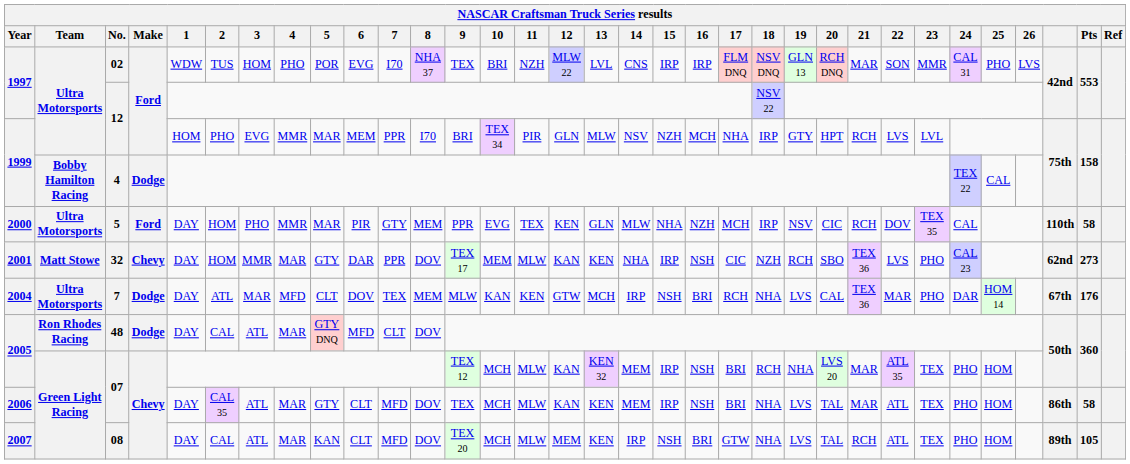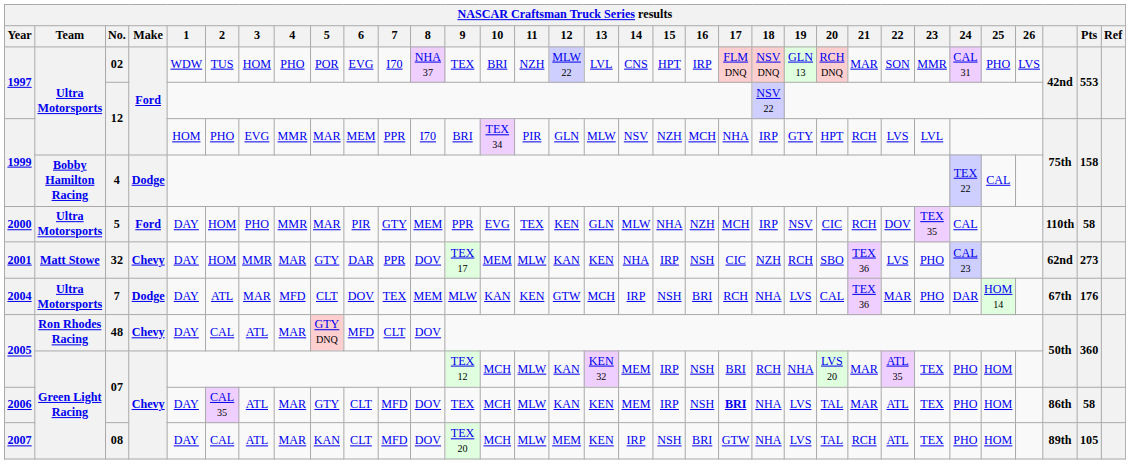 <table class="wikitable" style="text-align:center; font-size:75%">
 <tr>
 <th colspan=45><a href='#'>NASCAR Craftsman Truck Series</a> results</th>
 </tr>
 <tr>
 <th>Year</th>
 <th>Team</th>
 <th>No.</th>
 <th>Make</th>
 <th>1</th>
 <th>2</th>
 <th>3</th>
 <th>4</th>
 <th>5</th>
 <th>6</th>
 <th>7</th>
 <th>8</th>
 <th>9</th>
 <th>10</th>
 <th>11</th>
 <th>12</th>
 <th>13</th>
 <th>14</th>
 <th>15</th>
 <th>16</th>
 <th>17</th>
 <th>18</th>
 <th>19</th>
 <th>20</th>
 <th>21</th>
 <th>22</th>
 <th>23</th>
 <th>24</th>
 <th>25</th>
 <th>26</th>
 <th></th>
 <th>Pts</th>
 <th>Ref</th>
 </tr>
 <tr>
 <th rowspan=2><a href='#'>1997</a></th>
 <th rowspan=3><a href='#'>Ultra Motorsports</a></th>
 <th>02</th>
 <th rowspan=3><a href='#'>Ford</a></th>
 <td><a href='#'>WDW</a></td>
 <td><a href='#'>TUS</a></td>
 <td><a href='#'>HOM</a></td>
 <td><a href='#'>PHO</a></td>
 <td><a href='#'>POR</a></td>
 <td><a href='#'>EVG</a></td>
 <td><a href='#'>I70</a></td>
 <td style="background:#EFCFFF;"><a href='#'>NHA</a><br><small>37</small></td>
 <td><a href='#'>TEX</a></td>
 <td><a href='#'>BRI</a></td>
 <td><a href='#'>NZH</a></td>
 <td style="background:#CFCFFF;"><a href='#'>MLW</a><br><small>22</small></td>
 <td><a href='#'>LVL</a></td>
 <td><a href='#'>CNS</a></td>
-<td><a href='#'>IRP</a></td>
+<td><a href='#'>HPT</a></td>
 <td><a href='#'>IRP</a></td>
 <td style="background:#FFCFCF;"><a href='#'>FLM</a><br><small>DNQ</small></td>
 <td style="background:#FFCFCF;"><a href='#'>NSV</a><br><small>DNQ</small></td>
 <td style="background:#DFFFDF;"><a href='#'>GLN</a><br><small>13</small></td>
 <td style="background:#FFCFCF;"><a href='#'>RCH</a><br><small>DNQ</small></td>
 <td><a href='#'>MAR</a></td>
 <td><a href='#'>SON</a></td>
 <td><a href='#'>MMR</a></td>
 <td style="background:#EFCFFF;"><a href='#'>CAL</a><br><small>31</small></td>
 <td><a href='#'>PHO</a></td>
 <td><a href='#'>LVS</a></td>
 <th rowspan=2>42nd</th>
 <th rowspan=2>553</th>
 <th rowspan=2></th>
 </tr>
 <tr>
 <th rowspan=2>12</th>
 <td colspan=17></td>
 <td style="background:#CFCFFF;"><a href='#'>NSV</a><br><small>22</small></td>
 <td colspan=8></td>
 </tr>
 <tr>
 <th rowspan=2><a href='#'>1999</a></th>
 <td><a href='#'>HOM</a></td>
 <td><a href='#'>PHO</a></td>
 <td><a href='#'>EVG</a></td>
 <td><a href='#'>MMR</a></td>
 <td><a href='#'>MAR</a></td>
 <td><a href='#'>MEM</a></td>
 <td><a href='#'>PPR</a></td>
 <td><a href='#'>I70</a></td>
 <td><a href='#'>BRI</a></td>
 <td style="background:#EFCFFF;"><a href='#'>TEX</a><br><small>34</small></td>
 <td><a href='#'>PIR</a></td>
 <td><a href='#'>GLN</a></td>
 <td><a href='#'>MLW</a></td>
 <td><a href='#'>NSV</a></td>
 <td><a href='#'>NZH</a></td>
 <td><a href='#'>MCH</a></td>
 <td><a href='#'>NHA</a></td>
 <td><a href='#'>IRP</a></td>
 <td><a href='#'>GTY</a></td>
 <td><a href='#'>HPT</a></td>
 <td><a href='#'>RCH</a></td>
 <td><a href='#'>LVS</a></td>
 <td><a href='#'>LVL</a></td>
 <td colspan=3></td>
 <th rowspan=2>75th</th>
 <th rowspan=2>158</th>
 <th rowspan=2></th>
 </tr>
 <tr>
 <th><a href='#'>Bobby Hamilton Racing</a></th>
 <th>4</th>
 <th><a href='#'>Dodge</a></th>
 <td colspan=23></td>
 <td style="background:#CFCFFF;"><a href='#'>TEX</a><br><small>22</small></td>
 <td><a href='#'>CAL</a></td>
 <td></td>
 </tr>
 <tr>
 <th><a href='#'>2000</a></th>
 <th><a href='#'>Ultra Motorsports</a></th>
 <th>5</th>
 <th><a href='#'>Ford</a></th>
 <td><a href='#'>DAY</a></td>
 <td><a href='#'>HOM</a></td>
 <td><a href='#'>PHO</a></td>
 <td><a href='#'>MMR</a></td>
 <td><a href='#'>MAR</a></td>
 <td><a href='#'>PIR</a></td>
 <td><a href='#'>GTY</a></td>
 <td><a href='#'>MEM</a></td>
 <td><a href='#'>PPR</a></td>
 <td><a href='#'>EVG</a></td>
 <td><a href='#'>TEX</a></td>
 <td><a href='#'>KEN</a></td>
 <td><a href='#'>GLN</a></td>
 <td><a href='#'>MLW</a></td>
 <td><a href='#'>NHA</a></td>
 <td><a href='#'>NZH</a></td>
 <td><a href='#'>MCH</a></td>
 <td><a href='#'>IRP</a></td>
 <td><a href='#'>NSV</a></td>
 <td><a href='#'>CIC</a></td>
 <td><a href='#'>RCH</a></td>
 <td><a href='#'>DOV</a></td>
 <td style="background:#EFCFFF;"><a href='#'>TEX</a><br><small>35</small></td>
 <td><a href='#'>CAL</a></td>
 <td colspan=2></td>
 <th>110th</th>
 <th>58</th>
 <th></th>
 </tr>
 <tr>
 <th><a href='#'>2001</a></th>
 <th><a href='#'>Matt Stowe</a></th>
 <th>32</th>
 <th><a href='#'>Chevy</a></th>
 <td><a href='#'>DAY</a></td>
 <td><a href='#'>HOM</a></td>
 <td><a href='#'>MMR</a></td>
 <td><a href='#'>MAR</a></td>
 <td><a href='#'>GTY</a></td>
 <td><a href='#'>DAR</a></td>
 <td><a href='#'>PPR</a></td>
 <td><a href='#'>DOV</a></td>
 <td style="background:#DFFFDF;"><a href='#'>TEX</a><br><small>17</small></td>
 <td><a href='#'>MEM</a></td>
 <td><a href='#'>MLW</a></td>
 <td><a href='#'>KAN</a></td>
 <td><a href='#'>KEN</a></td>
 <td><a href='#'>NHA</a></td>
 <td><a href='#'>IRP</a></td>
 <td><a href='#'>NSH</a></td>
 <td><a href='#'>CIC</a></td>
 <td><a href='#'>NZH</a></td>
 <td><a href='#'>RCH</a></td>
 <td><a href='#'>SBO</a></td>
 <td style="background:#EFCFFF;"><a href='#'>TEX</a><br><small>36</small></td>
 <td><a href='#'>LVS</a></td>
 <td><a href='#'>PHO</a></td>
 <td style="background:#CFCFFF;"><a href='#'>CAL</a><br><small>23</small></td>
 <td colspan=2></td>
 <th>62nd</th>
 <th>273</th>
 <th></th>
 </tr>
 <tr>
 <th><a href='#'>2004</a></th>
 <th><a href='#'>Ultra Motorsports</a></th>
 <th>7</th>
 <th><a href='#'>Dodge</a></th>
 <td><a href='#'>DAY</a></td>
 <td><a href='#'>ATL</a></td>
 <td><a href='#'>MAR</a></td>
 <td><a href='#'>MFD</a></td>
 <td><a href='#'>CLT</a></td>
 <td><a href='#'>DOV</a></td>
 <td><a href='#'>TEX</a></td>
 <td><a href='#'>MEM</a></td>
 <td><a href='#'>MLW</a></td>
 <td><a href='#'>KAN</a></td>
 <td><a href='#'>KEN</a></td>
 <td><a href='#'>GTW</a></td>
 <td><a href='#'>MCH</a></td>
 <td><a href='#'>IRP</a></td>
 <td><a href='#'>NSH</a></td>
 <td><a href='#'>BRI</a></td>
 <td><a href='#'>RCH</a></td>
 <td><a href='#'>NHA</a></td>
 <td><a href='#'>LVS</a></td>
 <td><a href='#'>CAL</a></td>
 <td style="background:#EFCFFF;"><a href='#'>TEX</a><br><small>36</small></td>
 <td><a href='#'>MAR</a></td>
 <td><a href='#'>PHO</a></td>
 <td><a href='#'>DAR</a></td>
 <td style="background:#DFFFDF;"><a href='#'>HOM</a><br><small>14</small></td>
 <td></td>
 <th>67th</th>
 <th>176</th>
 <th></th>
 </tr>
 <tr>
 <th rowspan=2><a href='#'>2005</a></th>
 <th><a href='#'>Ron Rhodes Racing</a></th>
 <th>48</th>
-<th><a href='#'>Dodge</a></th>
+<th><a href='#'>Chevy</a></th>
 <td><a href='#'>DAY</a></td>
 <td><a href='#'>CAL</a></td>
 <td><a href='#'>ATL</a></td>
 <td><a href='#'>MAR</a></td>
 <td style="background:#FFCFCF;"><a href='#'>GTY</a><br><small>DNQ</small></td>
 <td><a href='#'>MFD</a></td>
 <td><a href='#'>CLT</a></td>
 <td><a href='#'>DOV</a></td>
 <td colspan=18></td>
 <th rowspan=2>50th</th>
 <th rowspan=2>360</th>
 <th rowspan=2></th>
 </tr>
 <tr>
 <th rowspan=3><a href='#'>Green Light Racing</a></th>
 <th rowspan=2>07</th>
 <th rowspan=3><a href='#'>Chevy</a></th>
 <td colspan=8></td>
 <td style="background:#DFFFDF;"><a href='#'>TEX</a><br><small>12</small></td>
 <td><a href='#'>MCH</a></td>
 <td><a href='#'>MLW</a></td>
 <td><a href='#'>KAN</a></td>
 <td style="background:#EFCFFF;"><a href='#'>KEN</a><br><small>32</small></td>
 <td><a href='#'>MEM</a></td>
 <td><a href='#'>IRP</a></td>
 <td><a href='#'>NSH</a></td>
 <td><a href='#'>BRI</a></td>
 <td><a href='#'>RCH</a></td>
 <td><a href='#'>NHA</a></td>
 <td style="background:#DFFFDF;"><a href='#'>LVS</a><br><small>20</small></td>
 <td><a href='#'>MAR</a></td>
 <td style="background:#EFCFFF;"><a href='#'>ATL</a><br><small>35</small></td>
 <td><a href='#'>TEX</a></td>
 <td><a href='#'>PHO</a></td>
 <td><a href='#'>HOM</a></td>
 <td></td>
 </tr>
 <tr>
 <th><a href='#'>2006</a></th>
 <td><a href='#'>DAY</a></td>
 <td style="background:#EFCFFF;"><a href='#'>CAL</a><br><small>35</small></td>
 <td><a href='#'>ATL</a></td>
 <td><a href='#'>MAR</a></td>
 <td><a href='#'>GTY</a></td>
 <td><a href='#'>CLT</a></td>
 <td><a href='#'>MFD</a></td>
 <td><a href='#'>DOV</a></td>
 <td><a href='#'>TEX</a></td>
 <td><a href='#'>MCH</a></td>
 <td><a href='#'>MLW</a></td>
 <td><a href='#'>KAN</a></td>
 <td><a href='#'>KEN</a></td>
 <td><a href='#'>MEM</a></td>
 <td><a href='#'>IRP</a></td>
 <td><a href='#'>NSH</a></td>
-<td><a href='#'>BRI</a></td>
+<td><strong><a href='#'>BRI</a></strong></td>
 <td><a href='#'>NHA</a></td>
 <td><a href='#'>LVS</a></td>
 <td><a href='#'>TAL</a></td>
 <td><a href='#'>MAR</a></td>
 <td><a href='#'>ATL</a></td>
 <td><a href='#'>TEX</a></td>
 <td><a href='#'>PHO</a></td>
 <td><a href='#'>HOM</a></td>
 <td></td>
 <th>86th</th>
 <th>58</th>
 <th></th>
 </tr>
 <tr>
 <th><a href='#'>2007</a></th>
 <th>08</th>
 <td><a href='#'>DAY</a></td>
 <td><a href='#'>CAL</a></td>
 <td><a href='#'>ATL</a></td>
 <td><a href='#'>MAR</a></td>
 <td><a href='#'>KAN</a></td>
 <td><a href='#'>CLT</a></td>
 <td><a href='#'>MFD</a></td>
 <td><a href='#'>DOV</a></td>
 <td style="background:#DFFFDF;"><a href='#'>TEX</a><br><small>20</small></td>
 <td><a href='#'>MCH</a></td>
 <td><a href='#'>MLW</a></td>
 <td><a href='#'>MEM</a></td>
 <td><a href='#'>KEN</a></td>
 <td><a href='#'>IRP</a></td>
 <td><a href='#'>NSH</a></td>
 <td><a href='#'>BRI</a></td>
 <td><a href='#'>GTW</a></td>
 <td><a href='#'>NHA</a></td>
 <td><a href='#'>LVS</a></td>
 <td><a href='#'>TAL</a></td>
 <td><a href='#'>RCH</a></td>
 <td><a href='#'>ATL</a></td>
 <td><a href='#'>TEX</a></td>
 <td><a href='#'>PHO</a></td>
 <td><a href='#'>HOM</a></td>
 <td></td>
 <th>89th</th>
 <th>105</th>
 <th></th>
 </tr>
 </table>
